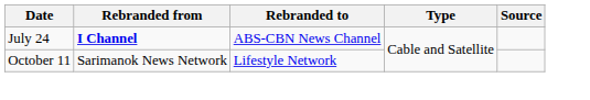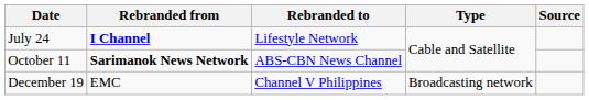 <table class="wikitable">
 <tr>
 <th>Date</th>
 <th>Rebranded from</th>
 <th>Rebranded to</th>
 <th>Type</th>
 <th>Source</th>
 </tr>
 <tr>
 <td>July 24</td>
 <td><strong><a href='#'>I Channel</a></strong></td>
-<td><a href='#'>ABS-CBN News Channel</a></td>
+<td><a href='#'>Lifestyle Network</a></td>
 <td rowspan="2">Cable and Satellite</td>
 <td></td>
 </tr>
 <tr>
 <td>October 11</td>
-<td>Sarimanok News Network</td>
-<td><a href='#'>Lifestyle Network</a></td>
+<td><strong>Sarimanok News Network</strong></td>
+<td><a href='#'>ABS-CBN News Channel</a></td>
+<td></td>
+</tr>
+<tr>
+<td>December 19</td>
+<td>EMC</td>
+<td><a href='#'>Channel V Philippines</a></td>
+<td>Broadcasting network</td>
 <td></td>
 </tr>
 </table>
